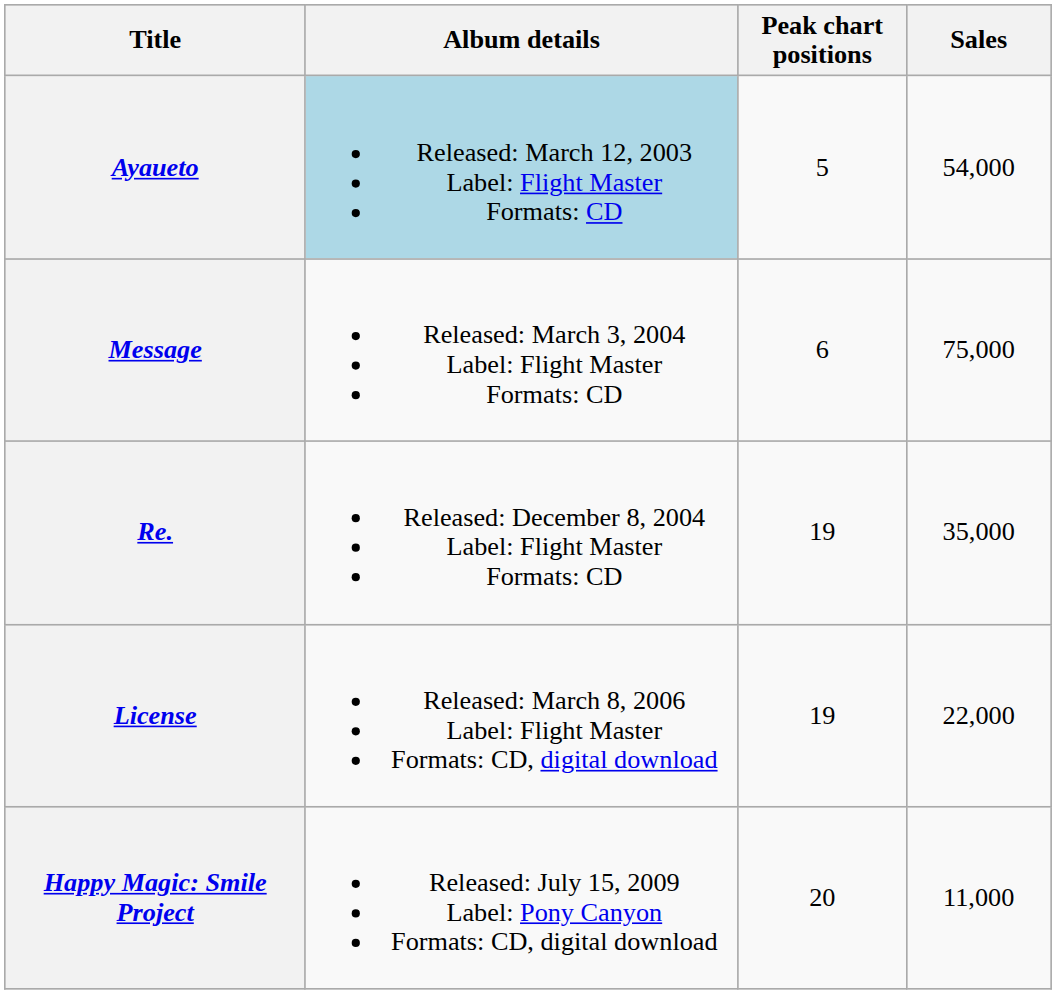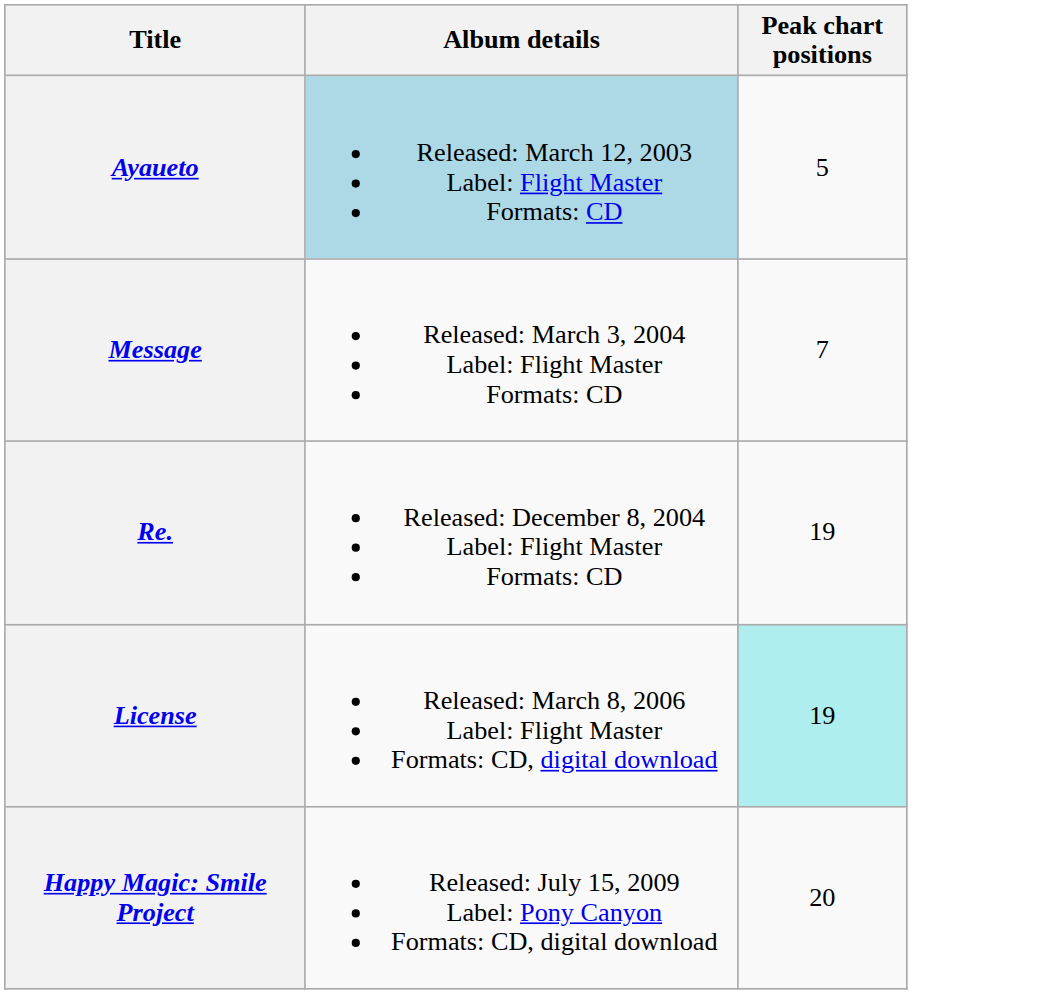 <table class="wikitable plainrowheaders" style="text-align:center;" border="1">
 <tr>
 <th scope="col" style="width:11em;">Title</th>
 <th scope="col" style="width:16em;">Album details</th>
 <th scope="col" style="width:6em;">Peak chart <br>positions<br></th>
-<th scope="col" style="width:5em;">Sales<br></th>
 </tr>
 <tr>
 <th scope="row"><em><a href='#'>Ayaueto</a></em></th>
 <td style="background: lightblue;"><br><ul><li>Released: March 12, 2003</li><li>Label: <a href='#'>Flight Master</a></li><li>Formats: <a href='#'>CD</a></li></ul></td>
 <td>5</td>
-<td>54,000</td>
 </tr>
 <tr>
 <th scope="row"><em><a href='#'>Message</a></em></th>
 <td><br><ul><li>Released: March 3, 2004</li><li>Label: Flight Master</li><li>Formats: CD</li></ul></td>
-<td>6</td>
-<td>75,000</td>
+<td>7</td>
 </tr>
 <tr>
 <th scope="row"><em><a href='#'>Re.</a></em></th>
 <td><br><ul><li>Released: December 8, 2004</li><li>Label: Flight Master</li><li>Formats: CD</li></ul></td>
 <td>19</td>
-<td>35,000</td>
 </tr>
 <tr>
 <th scope="row"><em><a href='#'>License</a></em></th>
 <td><br><ul><li>Released: March 8, 2006</li><li>Label: Flight Master</li><li>Formats: CD, <a href='#'>digital download</a></li></ul></td>
-<td>19</td>
-<td>22,000</td>
+<td style="background: paleturquoise;">19</td>
 </tr>
 <tr>
 <th scope="row"><em><a href='#'>Happy Magic: Smile Project</a></em></th>
 <td><br><ul><li>Released: July 15, 2009</li><li>Label: <a href='#'>Pony Canyon</a></li><li>Formats: CD, digital download</li></ul></td>
 <td>20</td>
-<td>11,000</td>
 </tr>
 </table>
